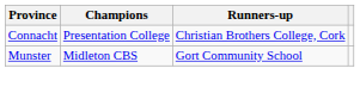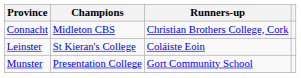 <table class="wikitable">
 <tr>
 <th>Province</th>
 <th>Champions</th>
 <th>Runners-up</th>
 <th></th>
 </tr>
 <tr>
 <td><a href='#'>Connacht</a></td>
-<td><a href='#'>Presentation College</a></td>
+<td><a href='#'>Midleton CBS</a></td>
 <td><a href='#'>Christian Brothers College, Cork</a></td>
 <td></td>
 </tr>
 <tr>
+<td><a href='#'>Leinster</a></td>
+<td><a href='#'>St Kieran's College</a></td>
+<td><a href='#'>Coláiste Eoin</a></td>
+<td></td>
+</tr>
+<tr>
 <td><a href='#'>Munster</a></td>
-<td><a href='#'>Midleton CBS</a></td>
+<td><a href='#'>Presentation College</a></td>
 <td><a href='#'>Gort Community School</a></td>
 <td></td>
 </tr>
 </table>
